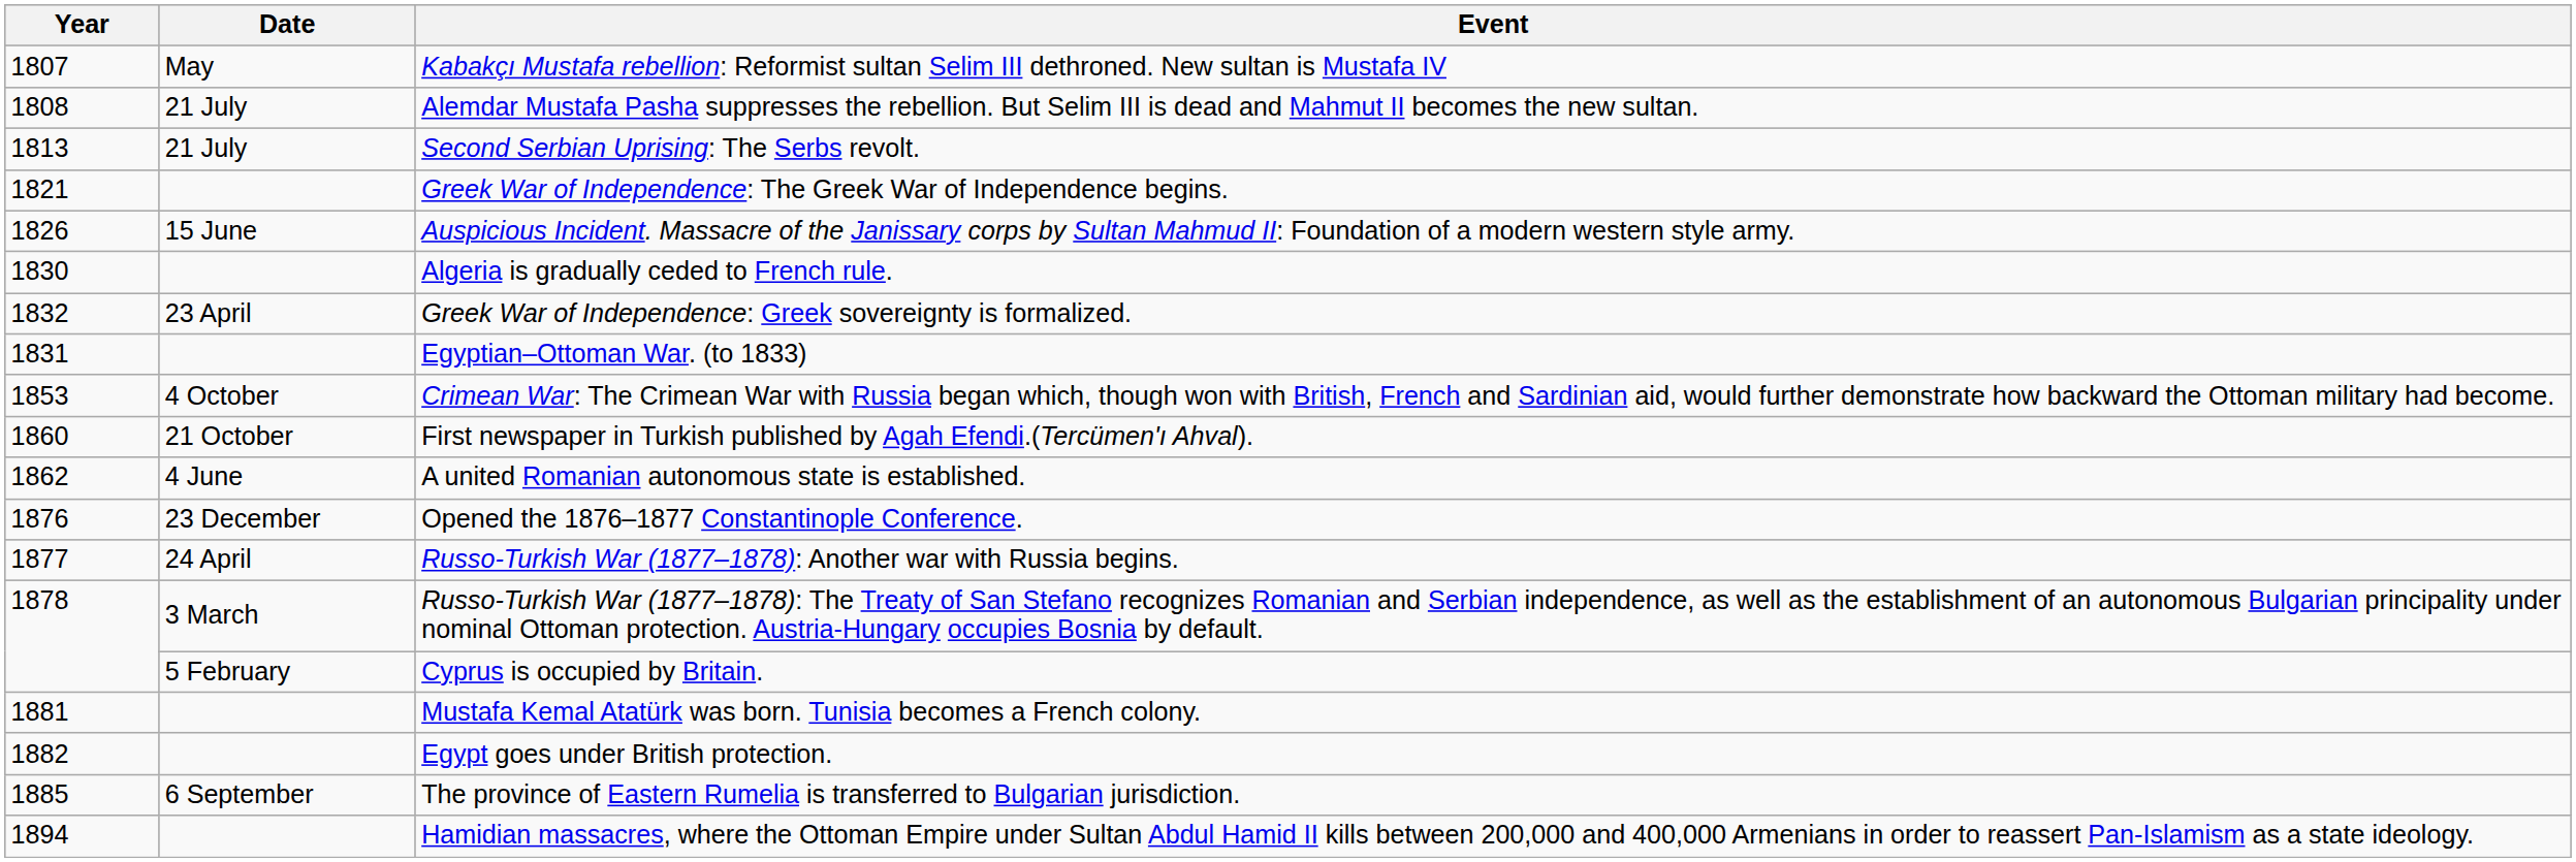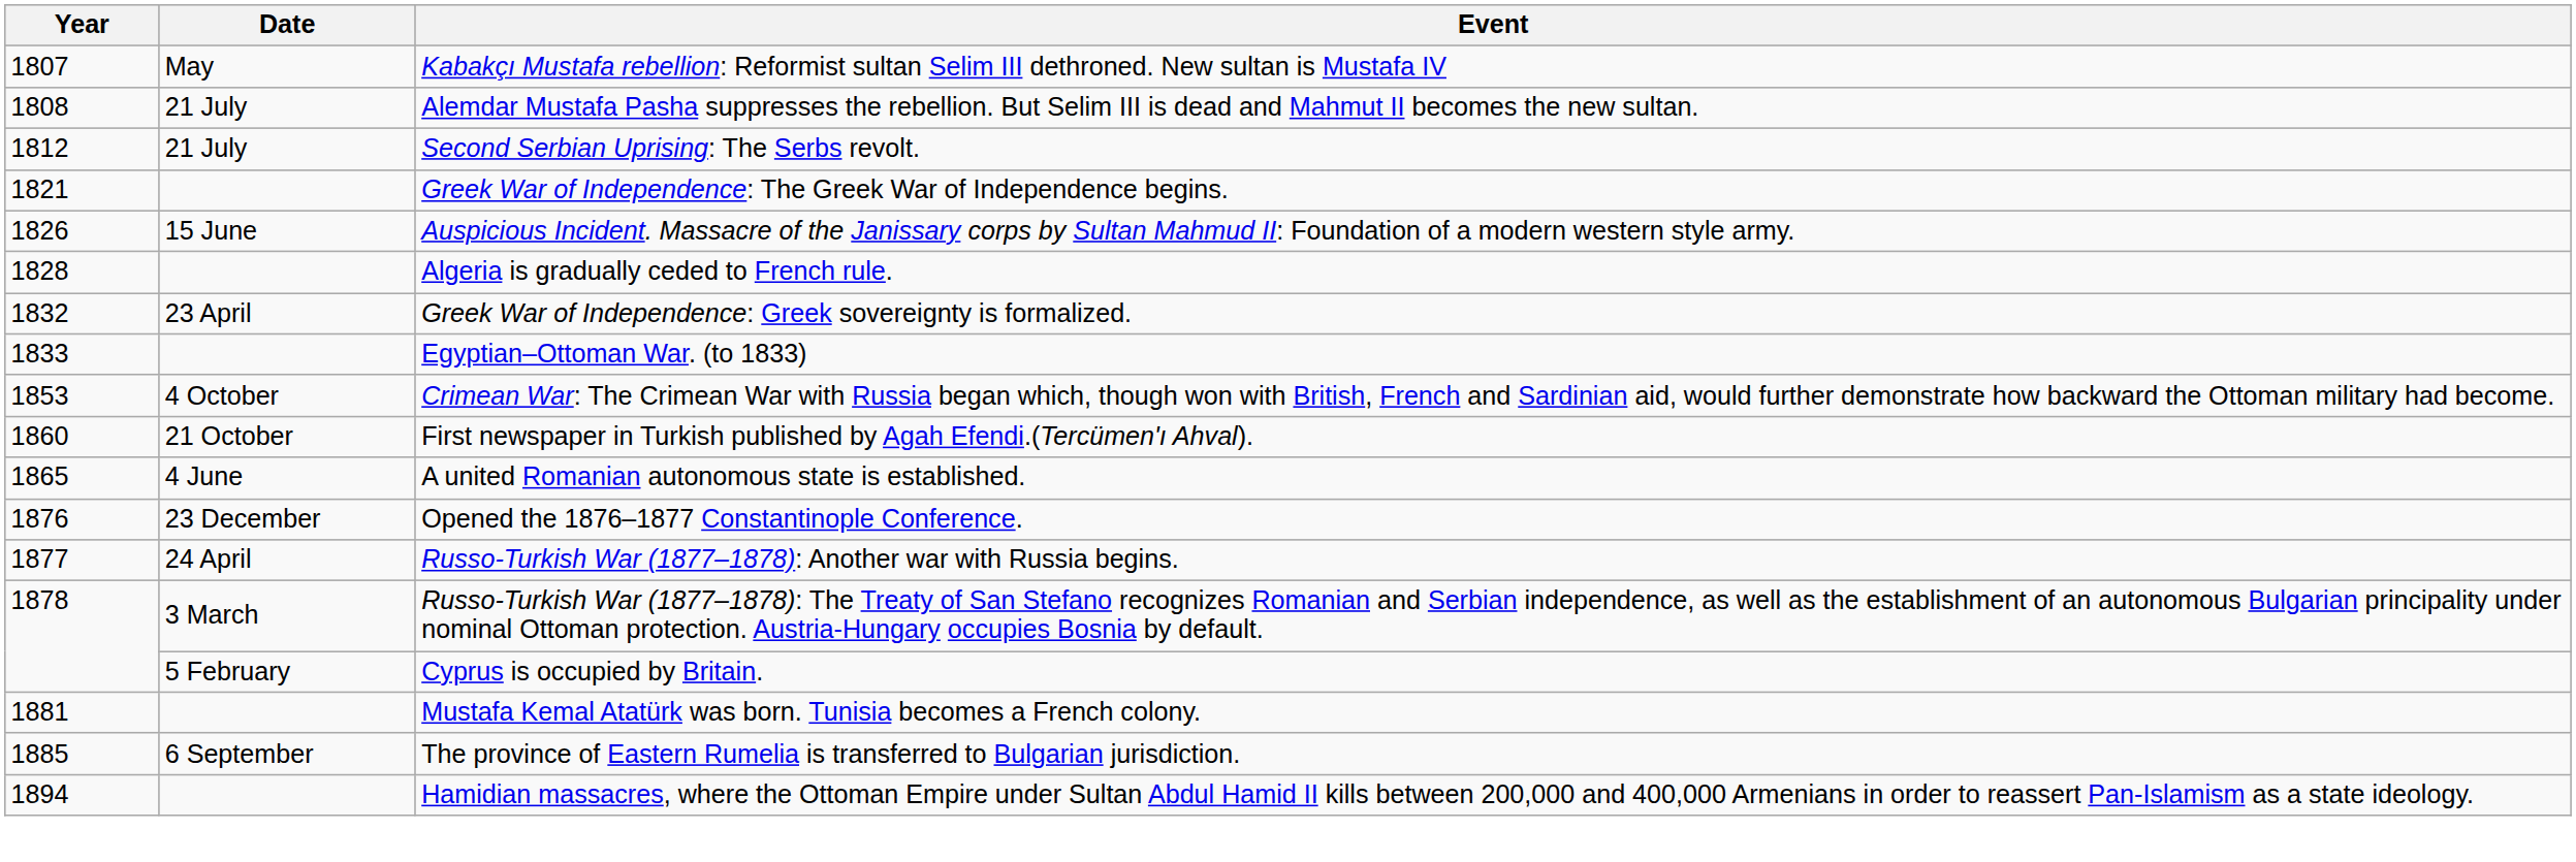 <table class="wikitable" width="100%">
 <tr>
 <th style="width:6%">Year</th>
 <th style="width:10%">Date</th>
 <th>Event</th>
 </tr>
 <tr>
 <td>1807</td>
 <td>May</td>
 <td><em><a href='#'>Kabakçı Mustafa rebellion</a></em>: Reformist sultan <a href='#'>Selim III</a> dethroned. New sultan is <a href='#'>Mustafa IV</a></td>
 </tr>
 <tr>
 <td>1808</td>
 <td>21 July</td>
 <td><a href='#'>Alemdar Mustafa Pasha</a> suppresses the rebellion. But Selim III is dead and <a href='#'>Mahmut II</a> becomes the new sultan.</td>
 </tr>
 <tr>
-<td>1813</td>
+<td>1812</td>
 <td>21 July</td>
 <td><em><a href='#'>Second Serbian Uprising</a></em>: The <a href='#'>Serbs</a> revolt.</td>
 </tr>
 <tr>
 <td>1821</td>
 <td></td>
 <td><em><a href='#'>Greek War of Independence</a></em>: The Greek War of Independence begins.</td>
 </tr>
 <tr>
 <td>1826</td>
 <td>15 June</td>
 <td><em><a href='#'>Auspicious Incident</a>. Massacre of the <a href='#'>Janissary</a> corps by <a href='#'>Sultan Mahmud II</a></em>: Foundation of a modern western style army.</td>
 </tr>
 <tr>
-<td>1830</td>
+<td>1828</td>
 <td></td>
 <td><a href='#'>Algeria</a> is gradually ceded to <a href='#'>French rule</a>.</td>
 </tr>
 <tr>
 <td>1832</td>
 <td>23 April</td>
 <td><em>Greek War of Independence</em>: <a href='#'>Greek</a> sovereignty is formalized.</td>
 </tr>
 <tr>
-<td>1831</td>
+<td>1833</td>
 <td></td>
 <td><a href='#'>Egyptian–Ottoman War</a>. (to 1833)</td>
 </tr>
 <tr>
 <td>1853</td>
 <td>4 October</td>
 <td><em><a href='#'>Crimean War</a></em>: The Crimean War with <a href='#'>Russia</a> began which, though won with <a href='#'>British</a>, <a href='#'>French</a> and <a href='#'>Sardinian</a> aid, would further demonstrate how backward the Ottoman military had become.</td>
 </tr>
 <tr>
 <td>1860</td>
 <td>21 October</td>
 <td>First newspaper in Turkish published by <a href='#'>Agah Efendi</a>.(<em>Tercümen'ı Ahval</em>).</td>
 </tr>
 <tr>
-<td>1862</td>
+<td>1865</td>
 <td>4 June</td>
 <td>A united <a href='#'>Romanian</a> autonomous state is established.</td>
 </tr>
 <tr>
 <td>1876</td>
 <td>23 December</td>
 <td>Opened the 1876–1877 <a href='#'>Constantinople Conference</a>.</td>
 </tr>
 <tr>
 <td>1877</td>
 <td>24 April</td>
 <td><em><a href='#'>Russo-Turkish War (1877–1878)</a></em>: Another war with Russia begins.</td>
 </tr>
 <tr>
 <td rowspan="2" valign="top">1878</td>
 <td>3 March</td>
 <td><em>Russo-Turkish War (1877–1878)</em>: The <a href='#'>Treaty of San Stefano</a> recognizes <a href='#'>Romanian</a> and <a href='#'>Serbian</a> independence, as well as the establishment of an autonomous <a href='#'>Bulgarian</a> principality under nominal Ottoman protection. <a href='#'>Austria-Hungary</a> <a href='#'>occupies Bosnia</a> by default.</td>
 </tr>
 <tr>
 <td>5 February</td>
 <td><a href='#'>Cyprus</a> is occupied by <a href='#'>Britain</a>.</td>
 </tr>
 <tr>
 <td>1881</td>
 <td></td>
 <td><a href='#'>Mustafa Kemal Atatürk</a> was born. <a href='#'>Tunisia</a> becomes a French colony.</td>
 </tr>
 <tr>
-<td>1882</td>
-<td></td>
-<td><a href='#'>Egypt</a> goes under British protection.</td>
-</tr>
-<tr>
 <td>1885</td>
 <td>6 September</td>
 <td>The province of <a href='#'>Eastern Rumelia</a> is transferred to <a href='#'>Bulgarian</a> jurisdiction.</td>
 </tr>
 <tr>
 <td>1894</td>
 <td></td>
 <td><a href='#'>Hamidian massacres</a>, where the Ottoman Empire under Sultan <a href='#'>Abdul Hamid II</a> kills between 200,000 and 400,000 Armenians in order to reassert <a href='#'>Pan-Islamism</a> as a state ideology.</td>
 </tr>
 </table>
